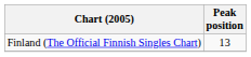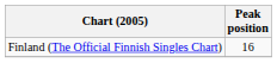 <table class="wikitable">
 <tr>
 <th scope="col">Chart (2005)</th>
 <th scope="col">Peak<br>position</th>
 </tr>
 <tr>
 <td>Finland (<a href='#'>The Official Finnish Singles Chart</a>)</td>
-<td style="text-align:center;">13</td>
+<td style="text-align:center;">16</td>
 </tr>
 <tr>
 </tr>
 </table>
